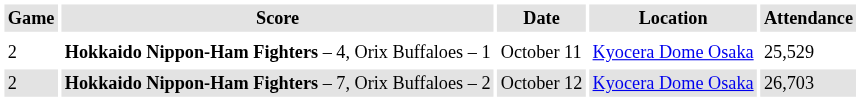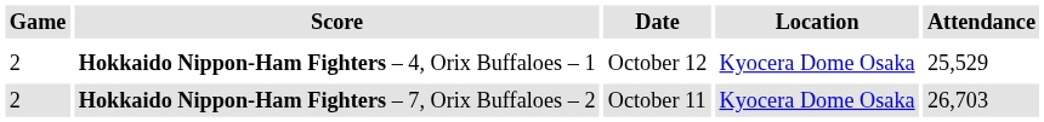 <table border="0" cellspacing="3" cellpadding="3">
 <tr style="background: #e3e3e3;">
 <th>Game</th>
 <th>Score</th>
 <th>Date</th>
 <th>Location</th>
 <th>Attendance</th>
 </tr>
 <tr style="background: #e3e3e3;">
 </tr>
 <tr>
 <td>2</td>
 <td><strong>Hokkaido Nippon-Ham Fighters</strong> – 4, Orix Buffaloes – 1</td>
-<td>October 11</td>
+<td>October 12</td>
 <td><a href='#'>Kyocera Dome Osaka</a></td>
 <td>25,529</td>
 </tr>
 <tr style="background: #e3e3e3;">
 <td>2</td>
 <td><strong>Hokkaido Nippon-Ham Fighters</strong> – 7, Orix Buffaloes – 2</td>
-<td>October 12</td>
+<td>October 11</td>
 <td><a href='#'>Kyocera Dome Osaka</a></td>
 <td>26,703</td>
 </tr>
 </table>
